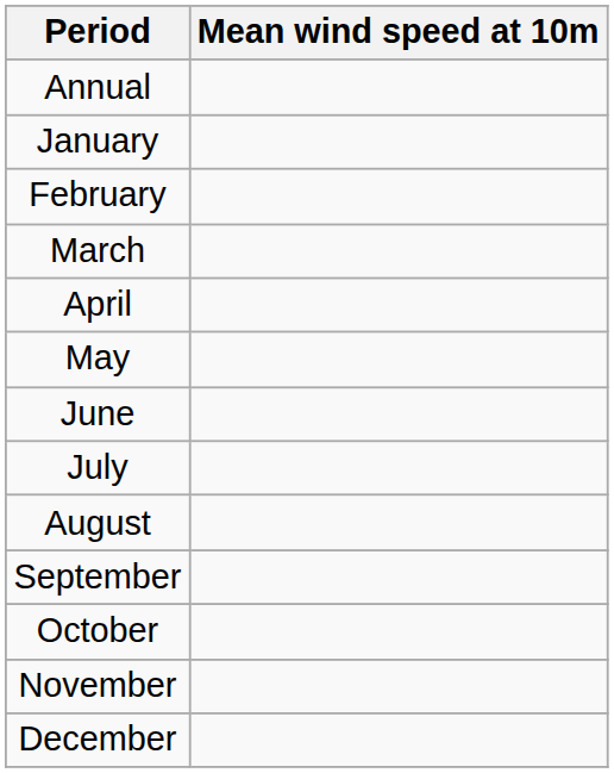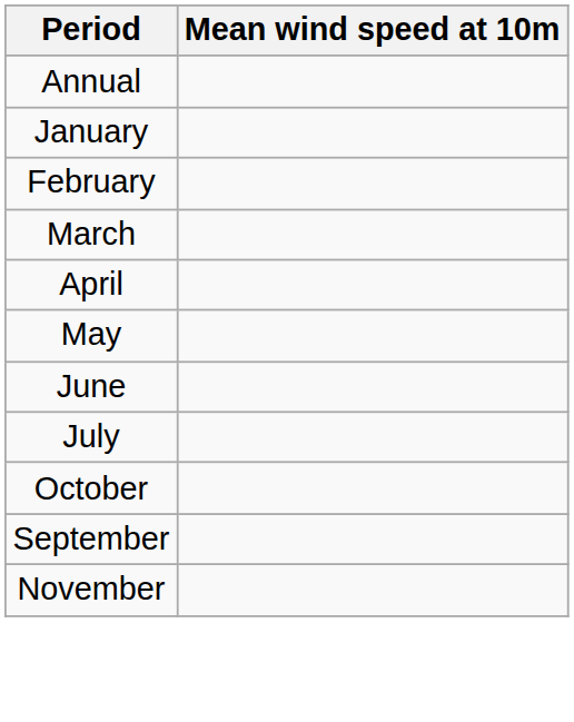 <table class="wikitable plainrowheaders" style="text-align:center;">
 <tr>
 <th>Period</th>
 <th>Mean wind speed at 10m</th>
 </tr>
 <tr>
 <td>Annual</td>
 <td></td>
 </tr>
 <tr>
 <td>January</td>
 <td></td>
 </tr>
 <tr>
 <td>February</td>
 <td></td>
 </tr>
 <tr>
 <td>March</td>
 <td></td>
 </tr>
 <tr>
 <td>April</td>
 <td></td>
 </tr>
 <tr>
 <td>May</td>
 <td></td>
 </tr>
 <tr>
 <td>June</td>
 <td></td>
 </tr>
 <tr>
 <td>July</td>
 <td></td>
 </tr>
 <tr>
-<td>August</td>
+<td>October</td>
 <td></td>
 </tr>
 <tr>
 <td>September</td>
 <td></td>
 </tr>
 <tr>
-<td>October</td>
-<td></td>
-</tr>
-<tr>
 <td>November</td>
 <td></td>
 </tr>
-<tr>
-<td>December</td>
-<td></td>
-</tr>
 </table>
